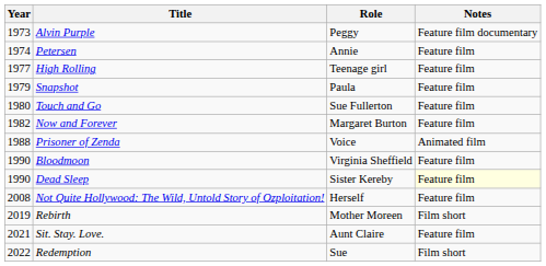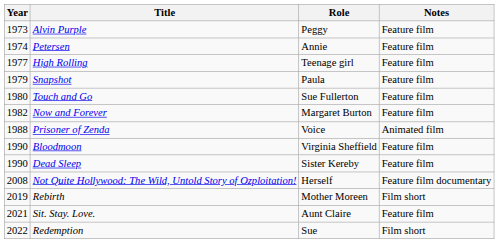 <table class="wikitable sortable">
 <tr>
 <th>Year</th>
 <th>Title</th>
 <th>Role</th>
 <th>Notes</th>
 </tr>
 <tr>
 <td>1973</td>
 <td><em><a href='#'>Alvin Purple</a></em></td>
 <td>Peggy</td>
-<td>Feature film documentary</td>
+<td>Feature film</td>
 </tr>
 <tr>
 <td>1974</td>
 <td><em><a href='#'>Petersen</a></em></td>
 <td>Annie</td>
 <td>Feature film</td>
 </tr>
 <tr>
 <td>1977</td>
 <td><em><a href='#'>High Rolling</a></em></td>
 <td>Teenage girl</td>
 <td>Feature film</td>
 </tr>
 <tr>
 <td>1979</td>
 <td><em><a href='#'>Snapshot</a></em></td>
 <td>Paula</td>
 <td>Feature film</td>
 </tr>
 <tr>
 <td>1980</td>
 <td><em><a href='#'>Touch and Go</a></em></td>
 <td>Sue Fullerton</td>
 <td>Feature film</td>
 </tr>
 <tr>
 <td>1982</td>
 <td><em><a href='#'>Now and Forever</a></em></td>
 <td>Margaret Burton</td>
 <td>Feature film</td>
 </tr>
 <tr>
 <td>1988</td>
 <td><em><a href='#'>Prisoner of Zenda</a></em></td>
 <td>Voice</td>
 <td>Animated film</td>
 </tr>
 <tr>
 <td>1990</td>
 <td><em><a href='#'>Bloodmoon</a></em></td>
 <td>Virginia Sheffield</td>
 <td>Feature film</td>
 </tr>
 <tr>
 <td>1990</td>
 <td><em><a href='#'>Dead Sleep</a></em></td>
 <td>Sister Kereby</td>
-<td style="background: lightyellow;">Feature film</td>
+<td>Feature film</td>
 </tr>
 <tr>
 <td>2008</td>
 <td><em><a href='#'>Not Quite Hollywood: The Wild, Untold Story of Ozploitation!</a></em></td>
 <td>Herself</td>
-<td>Feature film</td>
+<td>Feature film documentary</td>
 </tr>
 <tr>
 <td>2019</td>
 <td><em>Rebirth</em></td>
 <td>Mother Moreen</td>
 <td>Film short</td>
 </tr>
 <tr>
 <td>2021</td>
 <td><em>Sit. Stay. Love.</em></td>
 <td>Aunt Claire</td>
 <td>Feature film</td>
 </tr>
 <tr>
 <td>2022</td>
 <td><em>Redemption</em></td>
 <td>Sue</td>
 <td>Film short</td>
 </tr>
 </table>
